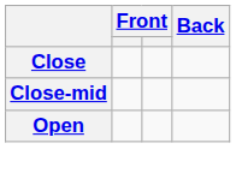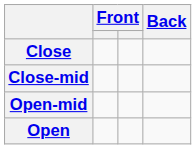 <table class="wikitable" style="text-align: center;">
 <tr>
 <th rowspan="2"> </th>
 <th colspan="2"><a href='#'>Front</a></th>
 <th rowspan="2"><a href='#'>Back</a></th>
 </tr>
 <tr>
 <th></th>
 <th></th>
 </tr>
 <tr class="nounderlines">
 <th><a href='#'>Close</a></th>
 <td> </td>
 <td> </td>
 <td> </td>
 </tr>
 <tr class="nounderlines">
 <th><a href='#'>Close-mid</a></th>
 <td> </td>
 <td> </td>
 <td> </td>
 </tr>
 <tr class="nounderlines">
+<th><a href='#'>Open-mid</a></th>
+<td> </td>
+<td> </td>
+<td> </td>
+</tr>
+<tr class="nounderlines">
 <th><a href='#'>Open</a></th>
 <td> </td>
 <td></td>
 <td> </td>
 </tr>
 </table>
